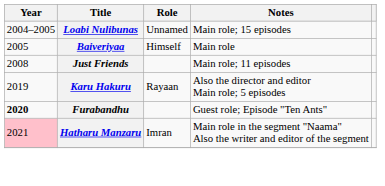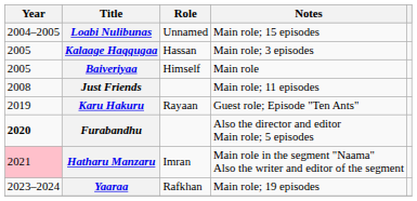 <table class="wikitable sortable plainrowheaders">
 <tr style="background:#ccc; text-align:center;">
 <th scope="col">Year</th>
 <th scope="col">Title</th>
 <th scope="col">Role</th>
 <th scope="col">Notes</th>
 <th scope="col" class="unsortable"></th>
 </tr>
 <tr>
 <td>2004–2005</td>
 <th scope="row"><em><a href='#'>Loabi Nulibunas</a></em></th>
 <td>Unnamed</td>
 <td>Main role; 15 episodes</td>
+<td style="text-align: center;"></td>
+</tr>
+<tr>
+<td>2005</td>
+<th scope="row"><em><a href='#'>Kalaage Haqqugaa</a></em></th>
+<td>Hassan</td>
+<td>Main role; 3 episodes</td>
 <td style="text-align: center;"></td>
 </tr>
 <tr>
 <td>2005</td>
 <th scope="row"><em><a href='#'>Baiveriyaa</a></em></th>
 <td>Himself</td>
 <td>Main role</td>
 <td style="text-align: center;"></td>
 </tr>
 <tr>
 <td>2008</td>
 <th scope="row"><em>Just Friends</em></th>
 <td></td>
 <td>Main role; 11 episodes</td>
 <td style="text-align: center;"></td>
 </tr>
 <tr>
 <td>2019</td>
 <th scope="row"><em><a href='#'>Karu Hakuru</a></em></th>
 <td>Rayaan</td>
-<td>Also the director and editor<br>Main role; 5 episodes</td>
+<td>Guest role; Episode "Ten Ants"</td>
 <td style="text-align: center;"></td>
 </tr>
 <tr>
 <td><strong>2020</strong></td>
 <th scope="row"><em>Furabandhu</em></th>
 <td></td>
-<td>Guest role; Episode "Ten Ants"</td>
+<td>Also the director and editor<br>Main role; 5 episodes</td>
 <td style="text-align: center;"></td>
 </tr>
 <tr>
 <td style="background: pink;">2021</td>
 <th scope="row"><em><a href='#'>Hatharu Manzaru</a></em></th>
 <td>Imran</td>
 <td>Main role in the segment "Naama"<br>Also the writer and editor of the segment</td>
 <td style="text-align: center;"></td>
 </tr>
 <tr>
+<td>2023–2024</td>
+<th scope="row"><em><a href='#'>Yaaraa</a></em></th>
+<td>Rafkhan</td>
+<td>Main role; 19 episodes</td>
+<td style="text-align: center;"></td>
+</tr>
+<tr>
 </tr>
 </table>
